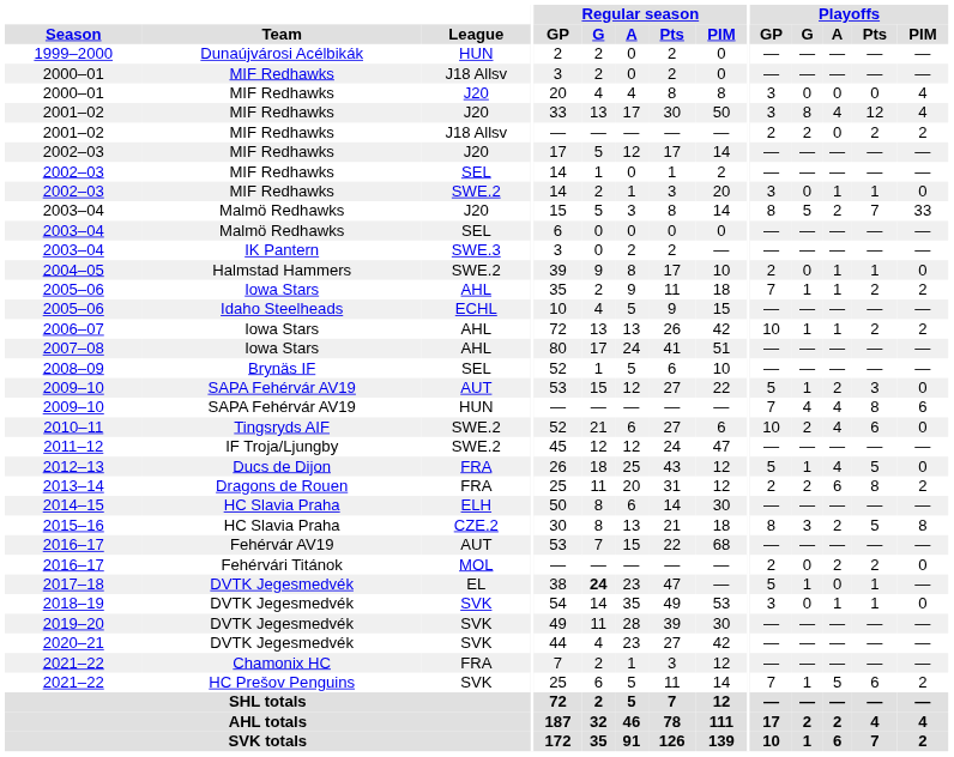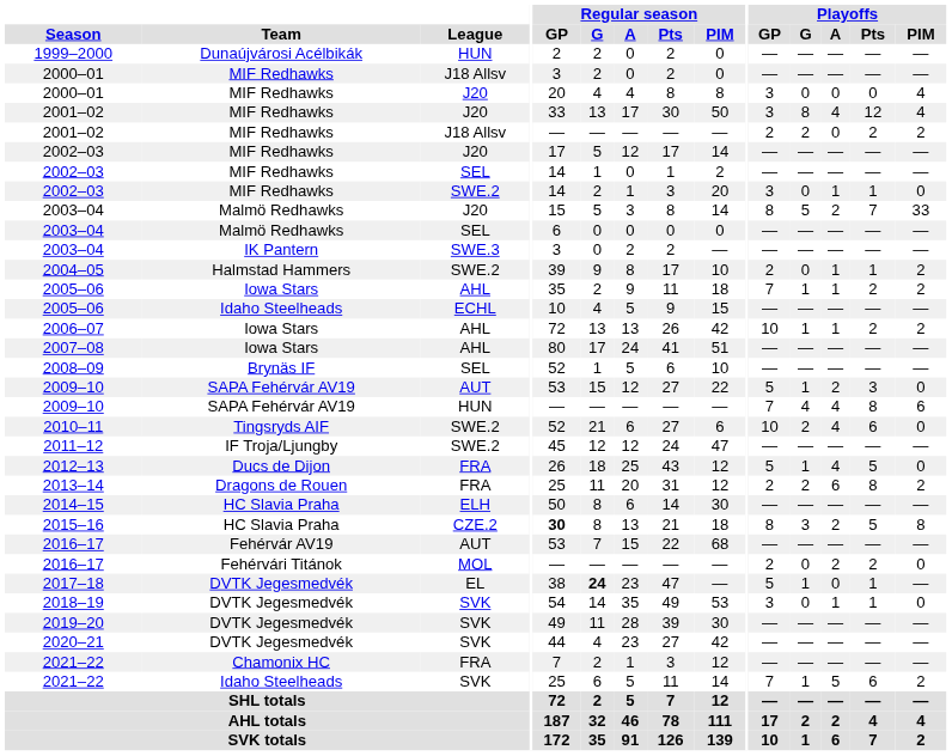 <table border="0" cellpadding="1" cellspacing="0" style="text-align:center; width:60em">
 <tr bgcolor="#e0e0e0">
 <th colspan="3" bgcolor="#ffffff"></th>
 <th rowspan="99" bgcolor="#ffffff"></th>
 <th colspan="5"><a href='#'>Regular season</a></th>
 <th rowspan="99" bgcolor="#ffffff"></th>
 <th colspan="5"><a href='#'>Playoffs</a></th>
 </tr>
 <tr bgcolor="#e0e0e0">
 <th><a href='#'>Season</a></th>
 <th>Team</th>
 <th>League</th>
 <th>GP</th>
 <th><a href='#'>G</a></th>
 <th><a href='#'>A</a></th>
 <th><a href='#'>Pts</a></th>
 <th><a href='#'>PIM</a></th>
 <th>GP</th>
 <th>G</th>
 <th>A</th>
 <th>Pts</th>
 <th>PIM</th>
 </tr>
 <tr>
 <td><a href='#'>1999–2000</a></td>
 <td><a href='#'>Dunaújvárosi Acélbikák</a></td>
 <td><a href='#'>HUN</a></td>
 <td>2</td>
 <td>2</td>
 <td>0</td>
 <td>2</td>
 <td>0</td>
 <td>—</td>
 <td>—</td>
 <td>—</td>
 <td>—</td>
 <td>—</td>
 </tr>
 <tr bgcolor="#f0f0f0">
 <td>2000–01</td>
 <td><a href='#'>MIF Redhawks</a></td>
 <td>J18 Allsv</td>
 <td>3</td>
 <td>2</td>
 <td>0</td>
 <td>2</td>
 <td>0</td>
 <td>—</td>
 <td>—</td>
 <td>—</td>
 <td>—</td>
 <td>—</td>
 </tr>
 <tr>
 <td>2000–01</td>
 <td>MIF Redhawks</td>
 <td><a href='#'>J20</a></td>
 <td>20</td>
 <td>4</td>
 <td>4</td>
 <td>8</td>
 <td>8</td>
 <td>3</td>
 <td>0</td>
 <td>0</td>
 <td>0</td>
 <td>4</td>
 </tr>
 <tr bgcolor="#f0f0f0">
 <td>2001–02</td>
 <td>MIF Redhawks</td>
 <td>J20</td>
 <td>33</td>
 <td>13</td>
 <td>17</td>
 <td>30</td>
 <td>50</td>
 <td>3</td>
 <td>8</td>
 <td>4</td>
 <td>12</td>
 <td>4</td>
 </tr>
 <tr>
 <td>2001–02</td>
 <td>MIF Redhawks</td>
 <td>J18 Allsv</td>
 <td>—</td>
 <td>—</td>
 <td>—</td>
 <td>—</td>
 <td>—</td>
 <td>2</td>
 <td>2</td>
 <td>0</td>
 <td>2</td>
 <td>2</td>
 </tr>
 <tr bgcolor="#f0f0f0">
 <td>2002–03</td>
 <td>MIF Redhawks</td>
 <td>J20</td>
 <td>17</td>
 <td>5</td>
 <td>12</td>
 <td>17</td>
 <td>14</td>
 <td>—</td>
 <td>—</td>
 <td>—</td>
 <td>—</td>
 <td>—</td>
 </tr>
 <tr>
 <td><a href='#'>2002–03</a></td>
 <td>MIF Redhawks</td>
 <td><a href='#'>SEL</a></td>
 <td>14</td>
 <td>1</td>
 <td>0</td>
 <td>1</td>
 <td>2</td>
 <td>—</td>
 <td>—</td>
 <td>—</td>
 <td>—</td>
 <td>—</td>
 </tr>
 <tr bgcolor="#f0f0f0">
 <td><a href='#'>2002–03</a></td>
 <td>MIF Redhawks</td>
 <td><a href='#'>SWE.2</a></td>
 <td>14</td>
 <td>2</td>
 <td>1</td>
 <td>3</td>
 <td>20</td>
 <td>3</td>
 <td>0</td>
 <td>1</td>
 <td>1</td>
 <td>0</td>
 </tr>
 <tr>
 <td>2003–04</td>
 <td>Malmö Redhawks</td>
 <td>J20</td>
 <td>15</td>
 <td>5</td>
 <td>3</td>
 <td>8</td>
 <td>14</td>
 <td>8</td>
 <td>5</td>
 <td>2</td>
 <td>7</td>
 <td>33</td>
 </tr>
 <tr bgcolor="#f0f0f0">
 <td><a href='#'>2003–04</a></td>
 <td>Malmö Redhawks</td>
 <td>SEL</td>
 <td>6</td>
 <td>0</td>
 <td>0</td>
 <td>0</td>
 <td>0</td>
 <td>—</td>
 <td>—</td>
 <td>—</td>
 <td>—</td>
 <td>—</td>
 </tr>
 <tr>
 <td><a href='#'>2003–04</a></td>
 <td><a href='#'>IK Pantern</a></td>
 <td><a href='#'>SWE.3</a></td>
 <td>3</td>
 <td>0</td>
 <td>2</td>
 <td>2</td>
 <td>—</td>
 <td>—</td>
 <td>—</td>
 <td>—</td>
 <td>—</td>
 <td>—</td>
 </tr>
 <tr bgcolor="#f0f0f0">
 <td><a href='#'>2004–05</a></td>
 <td>Halmstad Hammers</td>
 <td>SWE.2</td>
 <td>39</td>
 <td>9</td>
 <td>8</td>
 <td>17</td>
 <td>10</td>
 <td>2</td>
 <td>0</td>
 <td>1</td>
 <td>1</td>
-<td>0</td>
+<td>2</td>
 </tr>
 <tr>
 <td><a href='#'>2005–06</a></td>
 <td><a href='#'>Iowa Stars</a></td>
 <td><a href='#'>AHL</a></td>
 <td>35</td>
 <td>2</td>
 <td>9</td>
 <td>11</td>
 <td>18</td>
 <td>7</td>
 <td>1</td>
 <td>1</td>
 <td>2</td>
 <td>2</td>
 </tr>
 <tr bgcolor="#f0f0f0">
 <td><a href='#'>2005–06</a></td>
 <td><a href='#'>Idaho Steelheads</a></td>
 <td><a href='#'>ECHL</a></td>
 <td>10</td>
 <td>4</td>
 <td>5</td>
 <td>9</td>
 <td>15</td>
 <td>—</td>
 <td>—</td>
 <td>—</td>
 <td>—</td>
 <td>—</td>
 </tr>
 <tr>
 <td><a href='#'>2006–07</a></td>
 <td>Iowa Stars</td>
 <td>AHL</td>
 <td>72</td>
 <td>13</td>
 <td>13</td>
 <td>26</td>
 <td>42</td>
 <td>10</td>
 <td>1</td>
 <td>1</td>
 <td>2</td>
 <td>2</td>
 </tr>
 <tr bgcolor="#f0f0f0">
 <td><a href='#'>2007–08</a></td>
 <td>Iowa Stars</td>
 <td>AHL</td>
 <td>80</td>
 <td>17</td>
 <td>24</td>
 <td>41</td>
 <td>51</td>
 <td>—</td>
 <td>—</td>
 <td>—</td>
 <td>—</td>
 <td>—</td>
 </tr>
 <tr>
 <td><a href='#'>2008–09</a></td>
 <td><a href='#'>Brynäs IF</a></td>
 <td>SEL</td>
 <td>52</td>
 <td>1</td>
 <td>5</td>
 <td>6</td>
 <td>10</td>
 <td>—</td>
 <td>—</td>
 <td>—</td>
 <td>—</td>
 <td>—</td>
 </tr>
 <tr bgcolor="#f0f0f0">
 <td><a href='#'>2009–10</a></td>
 <td><a href='#'>SAPA Fehérvár AV19</a></td>
 <td><a href='#'>AUT</a></td>
 <td>53</td>
 <td>15</td>
 <td>12</td>
 <td>27</td>
 <td>22</td>
 <td>5</td>
 <td>1</td>
 <td>2</td>
 <td>3</td>
 <td>0</td>
 </tr>
 <tr>
 <td><a href='#'>2009–10</a></td>
 <td>SAPA Fehérvár AV19</td>
 <td>HUN</td>
 <td>—</td>
 <td>—</td>
 <td>—</td>
 <td>—</td>
 <td>—</td>
 <td>7</td>
 <td>4</td>
 <td>4</td>
 <td>8</td>
 <td>6</td>
 </tr>
 <tr bgcolor="#f0f0f0">
 <td><a href='#'>2010–11</a></td>
 <td><a href='#'>Tingsryds AIF</a></td>
 <td>SWE.2</td>
 <td>52</td>
 <td>21</td>
 <td>6</td>
 <td>27</td>
 <td>6</td>
 <td>10</td>
 <td>2</td>
 <td>4</td>
 <td>6</td>
 <td>0</td>
 </tr>
 <tr>
 <td><a href='#'>2011–12</a></td>
 <td>IF Troja/Ljungby</td>
 <td>SWE.2</td>
 <td>45</td>
 <td>12</td>
 <td>12</td>
 <td>24</td>
 <td>47</td>
 <td>—</td>
 <td>—</td>
 <td>—</td>
 <td>—</td>
 <td>—</td>
 </tr>
 <tr bgcolor="#f0f0f0">
 <td><a href='#'>2012–13</a></td>
 <td><a href='#'>Ducs de Dijon</a></td>
 <td><a href='#'>FRA</a></td>
 <td>26</td>
 <td>18</td>
 <td>25</td>
 <td>43</td>
 <td>12</td>
 <td>5</td>
 <td>1</td>
 <td>4</td>
 <td>5</td>
 <td>0</td>
 </tr>
 <tr>
 <td><a href='#'>2013–14</a></td>
 <td><a href='#'>Dragons de Rouen</a></td>
 <td>FRA</td>
 <td>25</td>
 <td>11</td>
 <td>20</td>
 <td>31</td>
 <td>12</td>
 <td>2</td>
 <td>2</td>
 <td>6</td>
 <td>8</td>
 <td>2</td>
 </tr>
 <tr bgcolor="#f0f0f0">
 <td><a href='#'>2014–15</a></td>
 <td><a href='#'>HC Slavia Praha</a></td>
 <td><a href='#'>ELH</a></td>
 <td>50</td>
 <td>8</td>
 <td>6</td>
 <td>14</td>
 <td>30</td>
 <td>—</td>
 <td>—</td>
 <td>—</td>
 <td>—</td>
 <td>—</td>
 </tr>
 <tr>
 <td><a href='#'>2015–16</a></td>
 <td>HC Slavia Praha</td>
 <td><a href='#'>CZE.2</a></td>
-<td>30</td>
+<td><strong>30</strong></td>
 <td>8</td>
 <td>13</td>
 <td>21</td>
 <td>18</td>
 <td>8</td>
 <td>3</td>
 <td>2</td>
 <td>5</td>
 <td>8</td>
 </tr>
 <tr bgcolor="#f0f0f0">
 <td><a href='#'>2016–17</a></td>
 <td>Fehérvár AV19</td>
 <td>AUT</td>
 <td>53</td>
 <td>7</td>
 <td>15</td>
 <td>22</td>
 <td>68</td>
 <td>—</td>
 <td>—</td>
 <td>—</td>
 <td>—</td>
 <td>—</td>
 </tr>
 <tr>
 <td><a href='#'>2016–17</a></td>
 <td>Fehérvári Titánok</td>
 <td><a href='#'>MOL</a></td>
 <td>—</td>
 <td>—</td>
 <td>—</td>
 <td>—</td>
 <td>—</td>
 <td>2</td>
 <td>0</td>
 <td>2</td>
 <td>2</td>
 <td>0</td>
 </tr>
 <tr bgcolor="#f0f0f0">
 <td><a href='#'>2017–18</a></td>
 <td><a href='#'>DVTK Jegesmedvék</a></td>
 <td>EL</td>
 <td>38</td>
 <td><strong>24</strong></td>
 <td>23</td>
 <td>47</td>
 <td>—</td>
 <td>5</td>
 <td>1</td>
 <td>0</td>
 <td>1</td>
 <td>—</td>
 </tr>
 <tr>
 <td><a href='#'>2018–19</a></td>
 <td>DVTK Jegesmedvék</td>
 <td><a href='#'>SVK</a></td>
 <td>54</td>
 <td>14</td>
 <td>35</td>
 <td>49</td>
 <td>53</td>
 <td>3</td>
 <td>0</td>
 <td>1</td>
 <td>1</td>
 <td>0</td>
 </tr>
 <tr bgcolor="#f0f0f0">
 <td><a href='#'>2019–20</a></td>
 <td>DVTK Jegesmedvék</td>
 <td>SVK</td>
 <td>49</td>
 <td>11</td>
 <td>28</td>
 <td>39</td>
 <td>30</td>
 <td>—</td>
 <td>—</td>
 <td>—</td>
 <td>—</td>
 <td>—</td>
 </tr>
 <tr>
 <td><a href='#'>2020–21</a></td>
 <td>DVTK Jegesmedvék</td>
 <td>SVK</td>
 <td>44</td>
 <td>4</td>
 <td>23</td>
 <td>27</td>
 <td>42</td>
 <td>—</td>
 <td>—</td>
 <td>—</td>
 <td>—</td>
 <td>—</td>
 </tr>
 <tr bgcolor="#f0f0f0">
 <td><a href='#'>2021–22</a></td>
 <td><a href='#'>Chamonix HC</a></td>
 <td>FRA</td>
 <td>7</td>
 <td>2</td>
 <td>1</td>
 <td>3</td>
 <td>12</td>
 <td>—</td>
 <td>—</td>
 <td>—</td>
 <td>—</td>
 <td>—</td>
 </tr>
 <tr>
 <td><a href='#'>2021–22</a></td>
-<td><a href='#'>HC Prešov Penguins</a></td>
+<td><a href='#'>Idaho Steelheads</a></td>
 <td>SVK</td>
 <td>25</td>
 <td>6</td>
 <td>5</td>
 <td>11</td>
 <td>14</td>
 <td>7</td>
 <td>1</td>
 <td>5</td>
 <td>6</td>
 <td>2</td>
 </tr>
 <tr bgcolor="#e0e0e0">
 <th colspan="3">SHL totals</th>
 <th>72</th>
 <th>2</th>
 <th>5</th>
 <th>7</th>
 <th>12</th>
 <th>—</th>
 <th>—</th>
 <th>—</th>
 <th>—</th>
 <th>—</th>
 </tr>
 <tr bgcolor="#e0e0e0">
 <th colspan="3">AHL totals</th>
 <th>187</th>
 <th>32</th>
 <th>46</th>
 <th>78</th>
 <th>111</th>
 <th>17</th>
 <th>2</th>
 <th>2</th>
 <th>4</th>
 <th>4</th>
 </tr>
 <tr bgcolor="#e0e0e0">
 <th colspan="3">SVK totals</th>
 <th>172</th>
 <th>35</th>
 <th>91</th>
 <th>126</th>
 <th>139</th>
 <th>10</th>
 <th>1</th>
 <th>6</th>
 <th>7</th>
 <th>2</th>
 </tr>
 </table>
